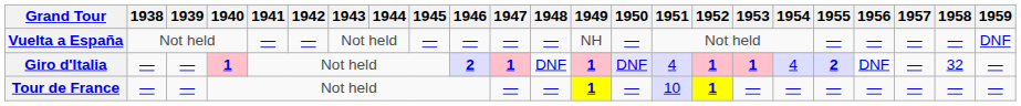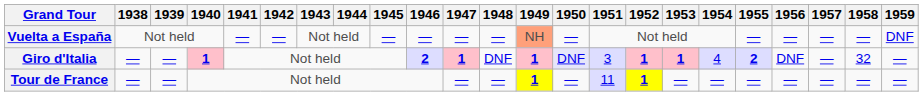 <table class="wikitable plainrowheaders">
 <tr>
 <th scope="col"><a href='#'>Grand Tour</a></th>
 <th scope="col">1938</th>
 <th scope="col">1939</th>
 <th scope="col">1940</th>
 <th scope="col">1941</th>
 <th scope="col">1942</th>
 <th scope="col">1943</th>
 <th scope="col">1944</th>
 <th scope="col">1945</th>
 <th scope="col">1946</th>
 <th scope="col">1947</th>
 <th scope="col">1948</th>
 <th scope="col">1949</th>
 <th scope="col">1950</th>
 <th scope="col">1951</th>
 <th scope="col">1952</th>
 <th scope="col">1953</th>
 <th scope="col">1954</th>
 <th scope="col">1955</th>
 <th scope="col">1956</th>
 <th scope="col">1957</th>
 <th scope="col">1958</th>
 <th scope="col">1959</th>
 </tr>
 <tr style="text-align:center;">
 <th scope="row"> <a href='#'>Vuelta a España</a></th>
 <td style="color:#4d4d4d;" colspan=3>Not held</td>
 <td><a href='#'>—</a></td>
 <td><a href='#'>—</a></td>
 <td style="color:#4d4d4d;" colspan=2>Not held</td>
 <td><a href='#'>—</a></td>
 <td><a href='#'>—</a></td>
 <td><a href='#'>—</a></td>
 <td><a href='#'>—</a></td>
-<td style="color:#4d4d4d;">NH</td>
+<td style="background: lightsalmon; color:#4d4d4d;">NH</td>
 <td><a href='#'>—</a></td>
 <td style="color:#4d4d4d;" colspan=4>Not held</td>
 <td><a href='#'>—</a></td>
 <td><a href='#'>—</a></td>
 <td><a href='#'>—</a></td>
 <td><a href='#'>—</a></td>
 <td><a href='#'>DNF</a></td>
 </tr>
 <tr style="text-align:center;">
 <th scope="row"> <a href='#'>Giro d'Italia</a></th>
 <td><a href='#'>—</a></td>
 <td><a href='#'>—</a></td>
 <td style="background:pink;"><a href='#'><strong>1</strong></a></td>
 <td style="color:#4d4d4d;" colspan=5>Not held</td>
 <td style="background:#ddddff;"><a href='#'><strong>2</strong></a></td>
 <td style="background:pink;"><a href='#'><strong>1</strong></a></td>
 <td><a href='#'>DNF</a></td>
 <td style="background:pink;"><a href='#'><strong>1</strong></a></td>
 <td style="background: lavender;"><a href='#'>DNF</a></td>
-<td style="background:#ddddff;"><a href='#'>4</a></td>
+<td style="background:#ddddff;"><a href='#'>3</a></td>
 <td style="background:pink;"><a href='#'><strong>1</strong></a></td>
 <td style="background:pink;"><a href='#'><strong>1</strong></a></td>
 <td style="background:#ddddff;"><a href='#'>4</a></td>
 <td style="background:#ddddff;"><a href='#'><strong>2</strong></a></td>
 <td><a href='#'>DNF</a></td>
 <td><a href='#'>—</a></td>
 <td><a href='#'>32</a></td>
 <td><a href='#'>—</a></td>
 </tr>
 <tr style="text-align:center;">
 <th scope="row"> <a href='#'>Tour de France</a></th>
 <td><a href='#'>—</a></td>
 <td><a href='#'>—</a></td>
 <td style="color:#4d4d4d;" colspan=7>Not held</td>
 <td><a href='#'>—</a></td>
 <td><a href='#'>—</a></td>
 <td style="background:yellow;"><a href='#'><strong>1</strong></a></td>
 <td><a href='#'>—</a></td>
-<td style="background:#ddddff;"><a href='#'>10</a></td>
+<td style="background:#ddddff;"><a href='#'>11</a></td>
 <td style="background:yellow;"><a href='#'><strong>1</strong></a></td>
 <td><a href='#'>—</a></td>
 <td><a href='#'>—</a></td>
 <td><a href='#'>—</a></td>
 <td><a href='#'>—</a></td>
 <td><a href='#'>—</a></td>
 <td><a href='#'>—</a></td>
 <td><a href='#'>—</a></td>
 </tr>
 </table>
